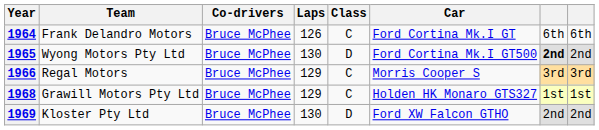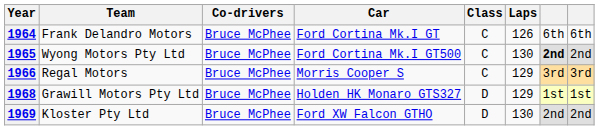 <table class="wikitable" style="font-size:90%">
 <tr>
 <th>Year</th>
 <th>Team</th>
 <th>Co-drivers</th>
+<th>Car</th>
+<th>Class</th>
 <th>Laps</th>
-<th>Class</th>
-<th>Car</th>
 <th></th>
 <th></th>
 </tr>
 <tr align="center">
 <th><a href='#'>1964</a></th>
 <td align="left"> Frank Delandro Motors</td>
 <td align="left"> <a href='#'>Bruce McPhee</a></td>
+<td align="left"><a href='#'>Ford Cortina Mk.I GT</a></td>
+<td>C</td>
 <td>126</td>
-<td>C</td>
-<td align="left"><a href='#'>Ford Cortina Mk.I GT</a></td>
 <td>6th</td>
 <td>6th</td>
 </tr>
 <tr align="center">
 <th><a href='#'>1965</a></th>
 <td align="left"> Wyong Motors Pty Ltd</td>
 <td align="left"> <a href='#'>Bruce McPhee</a></td>
+<td align="left"><a href='#'>Ford Cortina Mk.I GT500</a></td>
+<td>C</td>
 <td>130</td>
-<td>D</td>
-<td align="left"><a href='#'>Ford Cortina Mk.I GT500</a></td>
 <td style="background:#dfdfdf;"><strong>2nd</strong></td>
 <td style="background:#dfdfdf;">2nd</td>
 </tr>
 <tr align="center">
 <th><a href='#'>1966</a></th>
 <td align="left"> Regal Motors</td>
 <td align="left"> <a href='#'>Bruce McPhee</a></td>
+<td align="left"><a href='#'>Morris Cooper S</a></td>
+<td>C</td>
 <td>129</td>
-<td>C</td>
-<td align="left"><a href='#'>Morris Cooper S</a></td>
 <td style="background:#ffdf9f;">3rd</td>
 <td style="background:#ffdf9f;">3rd</td>
 </tr>
 <tr align="center">
 <th><a href='#'>1968</a></th>
 <td align="left"> Grawill Motors Pty Ltd</td>
 <td align="left"> <a href='#'>Bruce McPhee</a></td>
+<td align="left"><a href='#'>Holden HK Monaro GTS327</a></td>
+<td>D</td>
 <td>129</td>
-<td>C</td>
-<td align="left"><a href='#'>Holden HK Monaro GTS327</a></td>
 <td style="background:#fbffbf;">1st</td>
 <td style="background:#fbffbf;">1st</td>
 </tr>
 <tr align="center">
 <th><a href='#'>1969</a></th>
 <td align="left"> Kloster Pty Ltd</td>
 <td align="left"> <a href='#'>Bruce McPhee</a></td>
+<td align="left"><a href='#'>Ford XW Falcon GTHO</a></td>
+<td>D</td>
 <td>130</td>
-<td>D</td>
-<td align="left"><a href='#'>Ford XW Falcon GTHO</a></td>
 <td style="background:#dfdfdf;">2nd</td>
 <td style="background:#dfdfdf;">2nd</td>
 </tr>
 </table>
